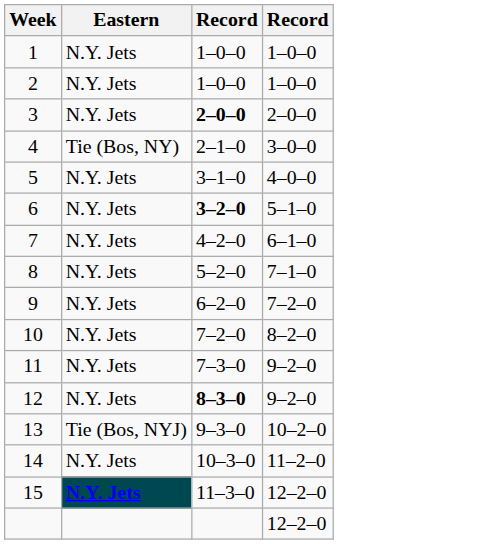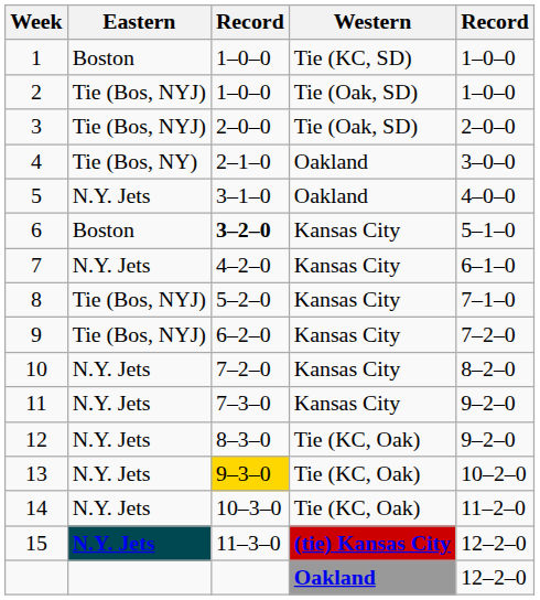 <table class="wikitable">
 <tr>
 <th>Week</th>
 <th>Eastern</th>
 <th>Record</th>
+<th>Western</th>
 <th>Record</th>
 </tr>
 <tr>
 <td align=center>1</td>
-<td>N.Y. Jets</td>
+<td>Boston</td>
 <td>1–0–0</td>
+<td>Tie (KC, SD)</td>
 <td>1–0–0</td>
 </tr>
 <tr>
 <td align=center>2</td>
-<td>N.Y. Jets</td>
+<td>Tie (Bos, NYJ)</td>
 <td>1–0–0</td>
+<td>Tie (Oak, SD)</td>
 <td>1–0–0</td>
 </tr>
 <tr>
 <td align=center>3</td>
-<td>N.Y. Jets</td>
-<td><strong>2–0–0</strong></td>
+<td>Tie (Bos, NYJ)</td>
+<td>2–0–0</td>
+<td>Tie (Oak, SD)</td>
 <td>2–0–0</td>
 </tr>
 <tr>
 <td align=center>4</td>
 <td>Tie (Bos, NY)</td>
 <td>2–1–0</td>
+<td>Oakland</td>
 <td>3–0–0</td>
 </tr>
 <tr>
 <td align=center>5</td>
 <td>N.Y. Jets</td>
 <td>3–1–0</td>
+<td>Oakland</td>
 <td>4–0–0</td>
 </tr>
 <tr>
 <td align=center>6</td>
-<td>N.Y. Jets</td>
+<td>Boston</td>
 <td><strong>3–2–0</strong></td>
+<td>Kansas City</td>
 <td>5–1–0</td>
 </tr>
 <tr>
 <td align=center>7</td>
 <td>N.Y. Jets</td>
 <td>4–2–0</td>
+<td>Kansas City</td>
 <td>6–1–0</td>
 </tr>
 <tr>
 <td align=center>8</td>
-<td>N.Y. Jets</td>
+<td>Tie (Bos, NYJ)</td>
 <td>5–2–0</td>
+<td>Kansas City</td>
 <td>7–1–0</td>
 </tr>
 <tr>
 <td align=center>9</td>
-<td>N.Y. Jets</td>
+<td>Tie (Bos, NYJ)</td>
 <td>6–2–0</td>
+<td>Kansas City</td>
 <td>7–2–0</td>
 </tr>
 <tr>
 <td align=center>10</td>
 <td>N.Y. Jets</td>
 <td>7–2–0</td>
+<td>Kansas City</td>
 <td>8–2–0</td>
 </tr>
 <tr>
 <td align=center>11</td>
 <td>N.Y. Jets</td>
 <td>7–3–0</td>
+<td>Kansas City</td>
 <td>9–2–0</td>
 </tr>
 <tr>
 <td align=center>12</td>
 <td>N.Y. Jets</td>
-<td><strong>8–3–0</strong></td>
+<td>8–3–0</td>
+<td>Tie (KC, Oak)</td>
 <td>9–2–0</td>
 </tr>
 <tr>
 <td align=center>13</td>
-<td>Tie (Bos, NYJ)</td>
-<td>9–3–0</td>
+<td>N.Y. Jets</td>
+<td style="background: gold;">9–3–0</td>
+<td>Tie (KC, Oak)</td>
 <td>10–2–0</td>
 </tr>
 <tr>
 <td align=center>14</td>
 <td>N.Y. Jets</td>
 <td>10–3–0</td>
+<td>Tie (KC, Oak)</td>
 <td>11–2–0</td>
 </tr>
 <tr>
 <td align=center>15</td>
 <td bgcolor="#004851"><strong><a href='#'><span>N.Y. Jets</span></a></strong></td>
 <td>11–3–0</td>
+<td bgcolor="#CC0000"><strong><a href='#'><span>(tie) Kansas City</span></a></strong></td>
 <td>12–2–0</td>
 </tr>
 <tr>
 <td align=center></td>
 <td></td>
 <td></td>
+<td bgcolor="#999999"><strong><a href='#'><span>Oakland</span></a></strong></td>
 <td>12–2–0</td>
 </tr>
 </table>
